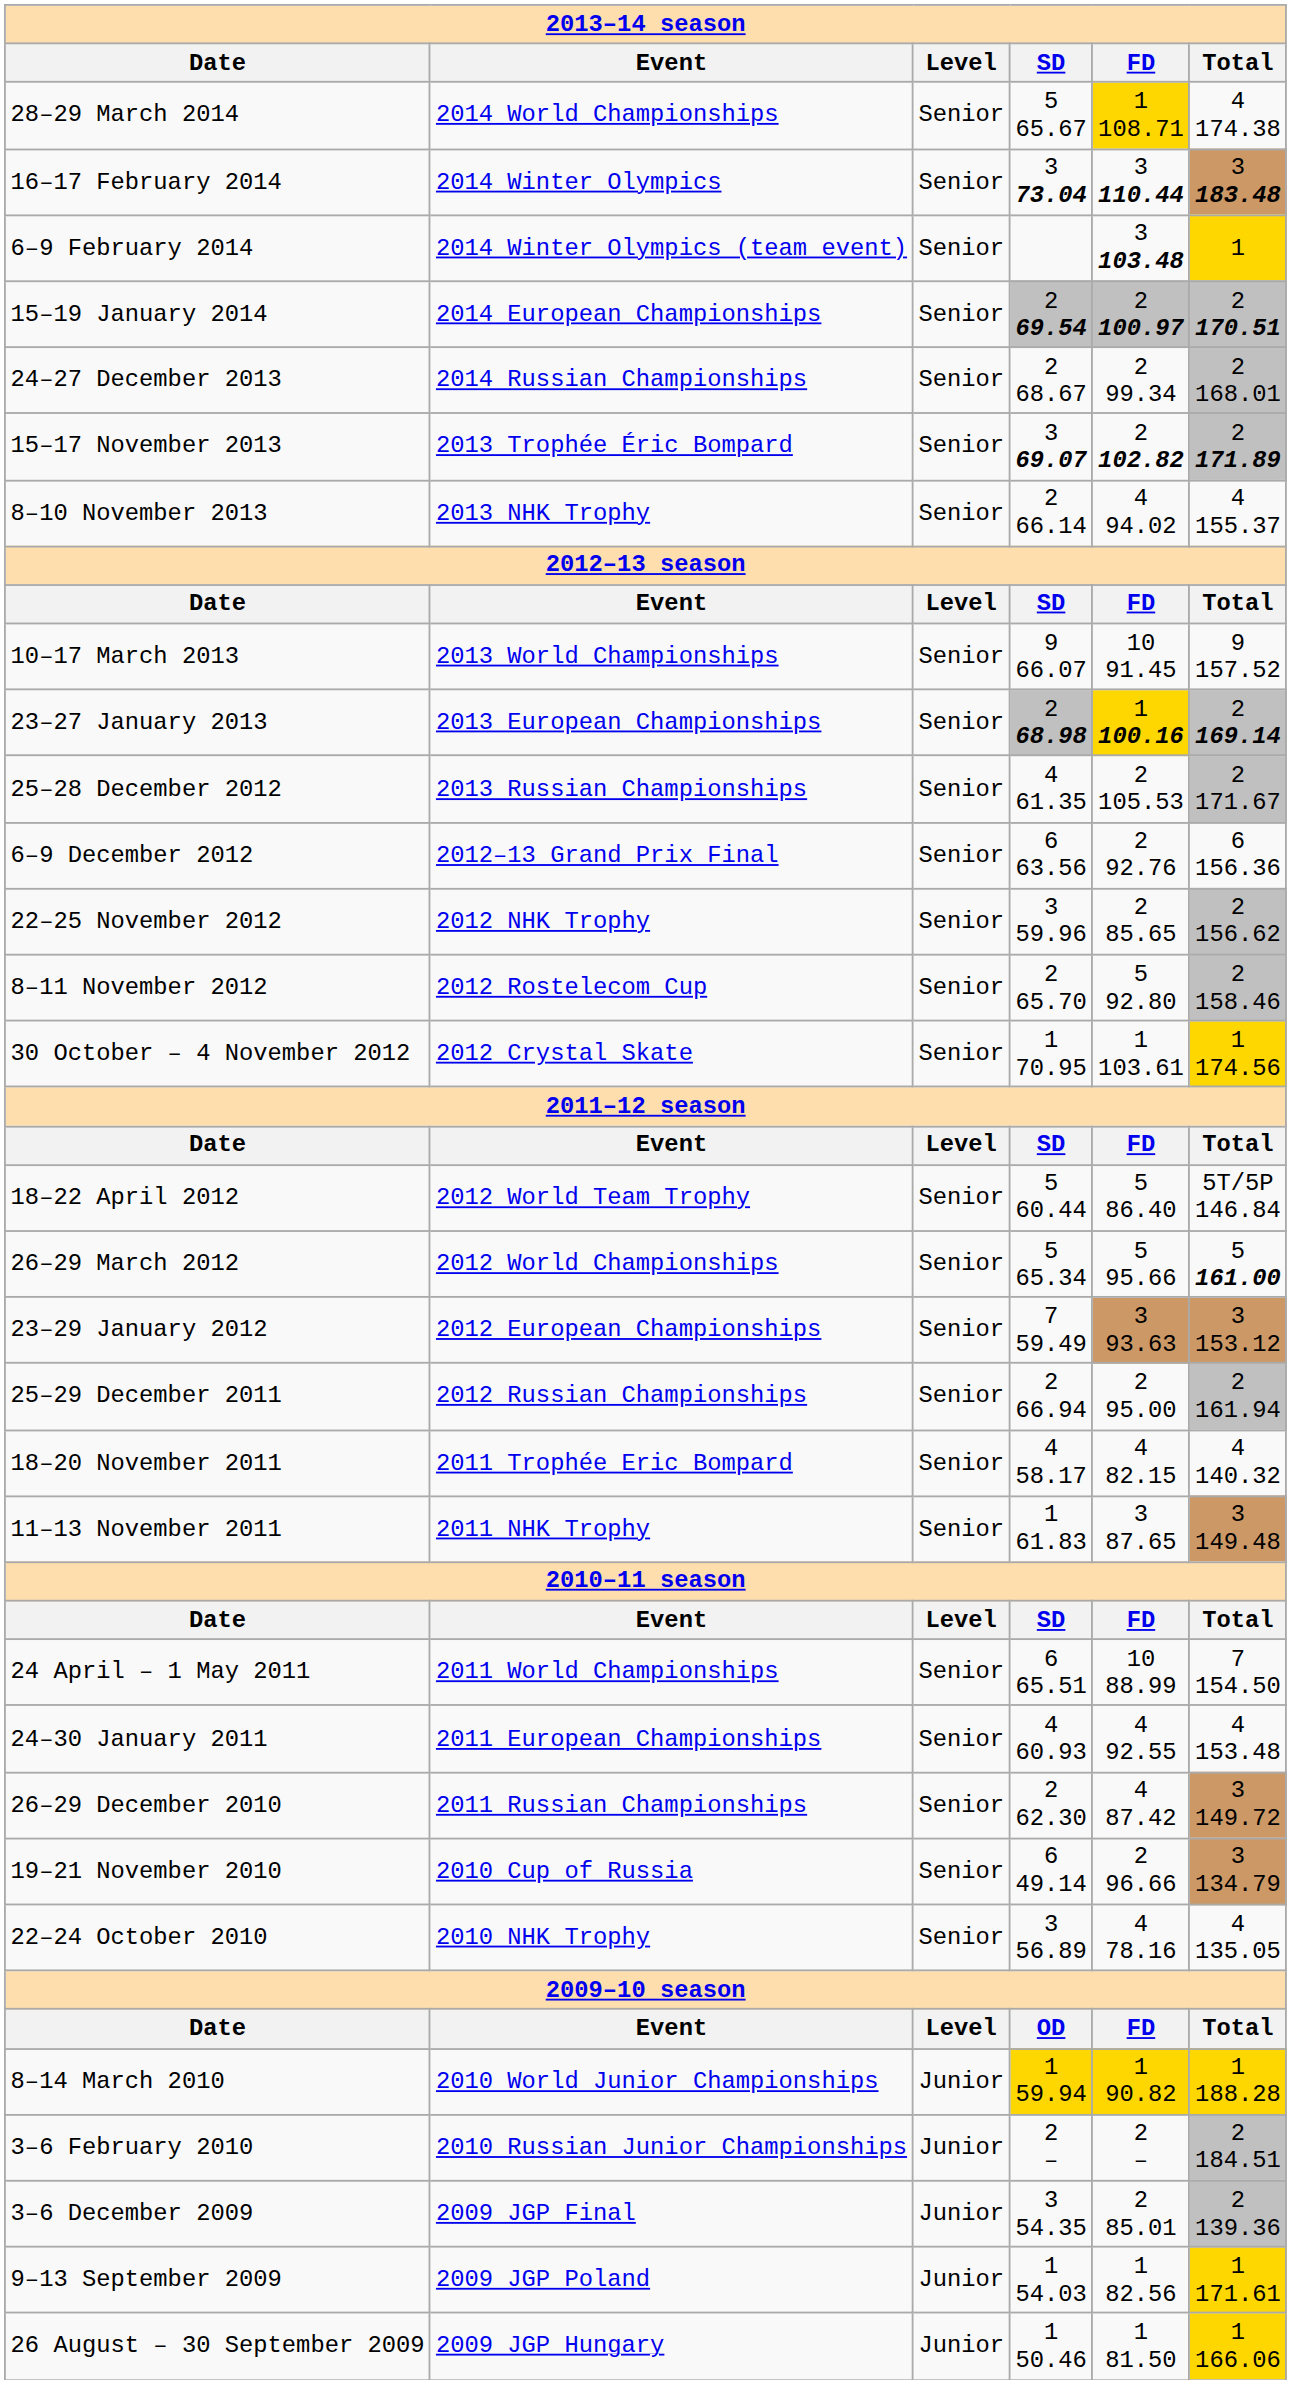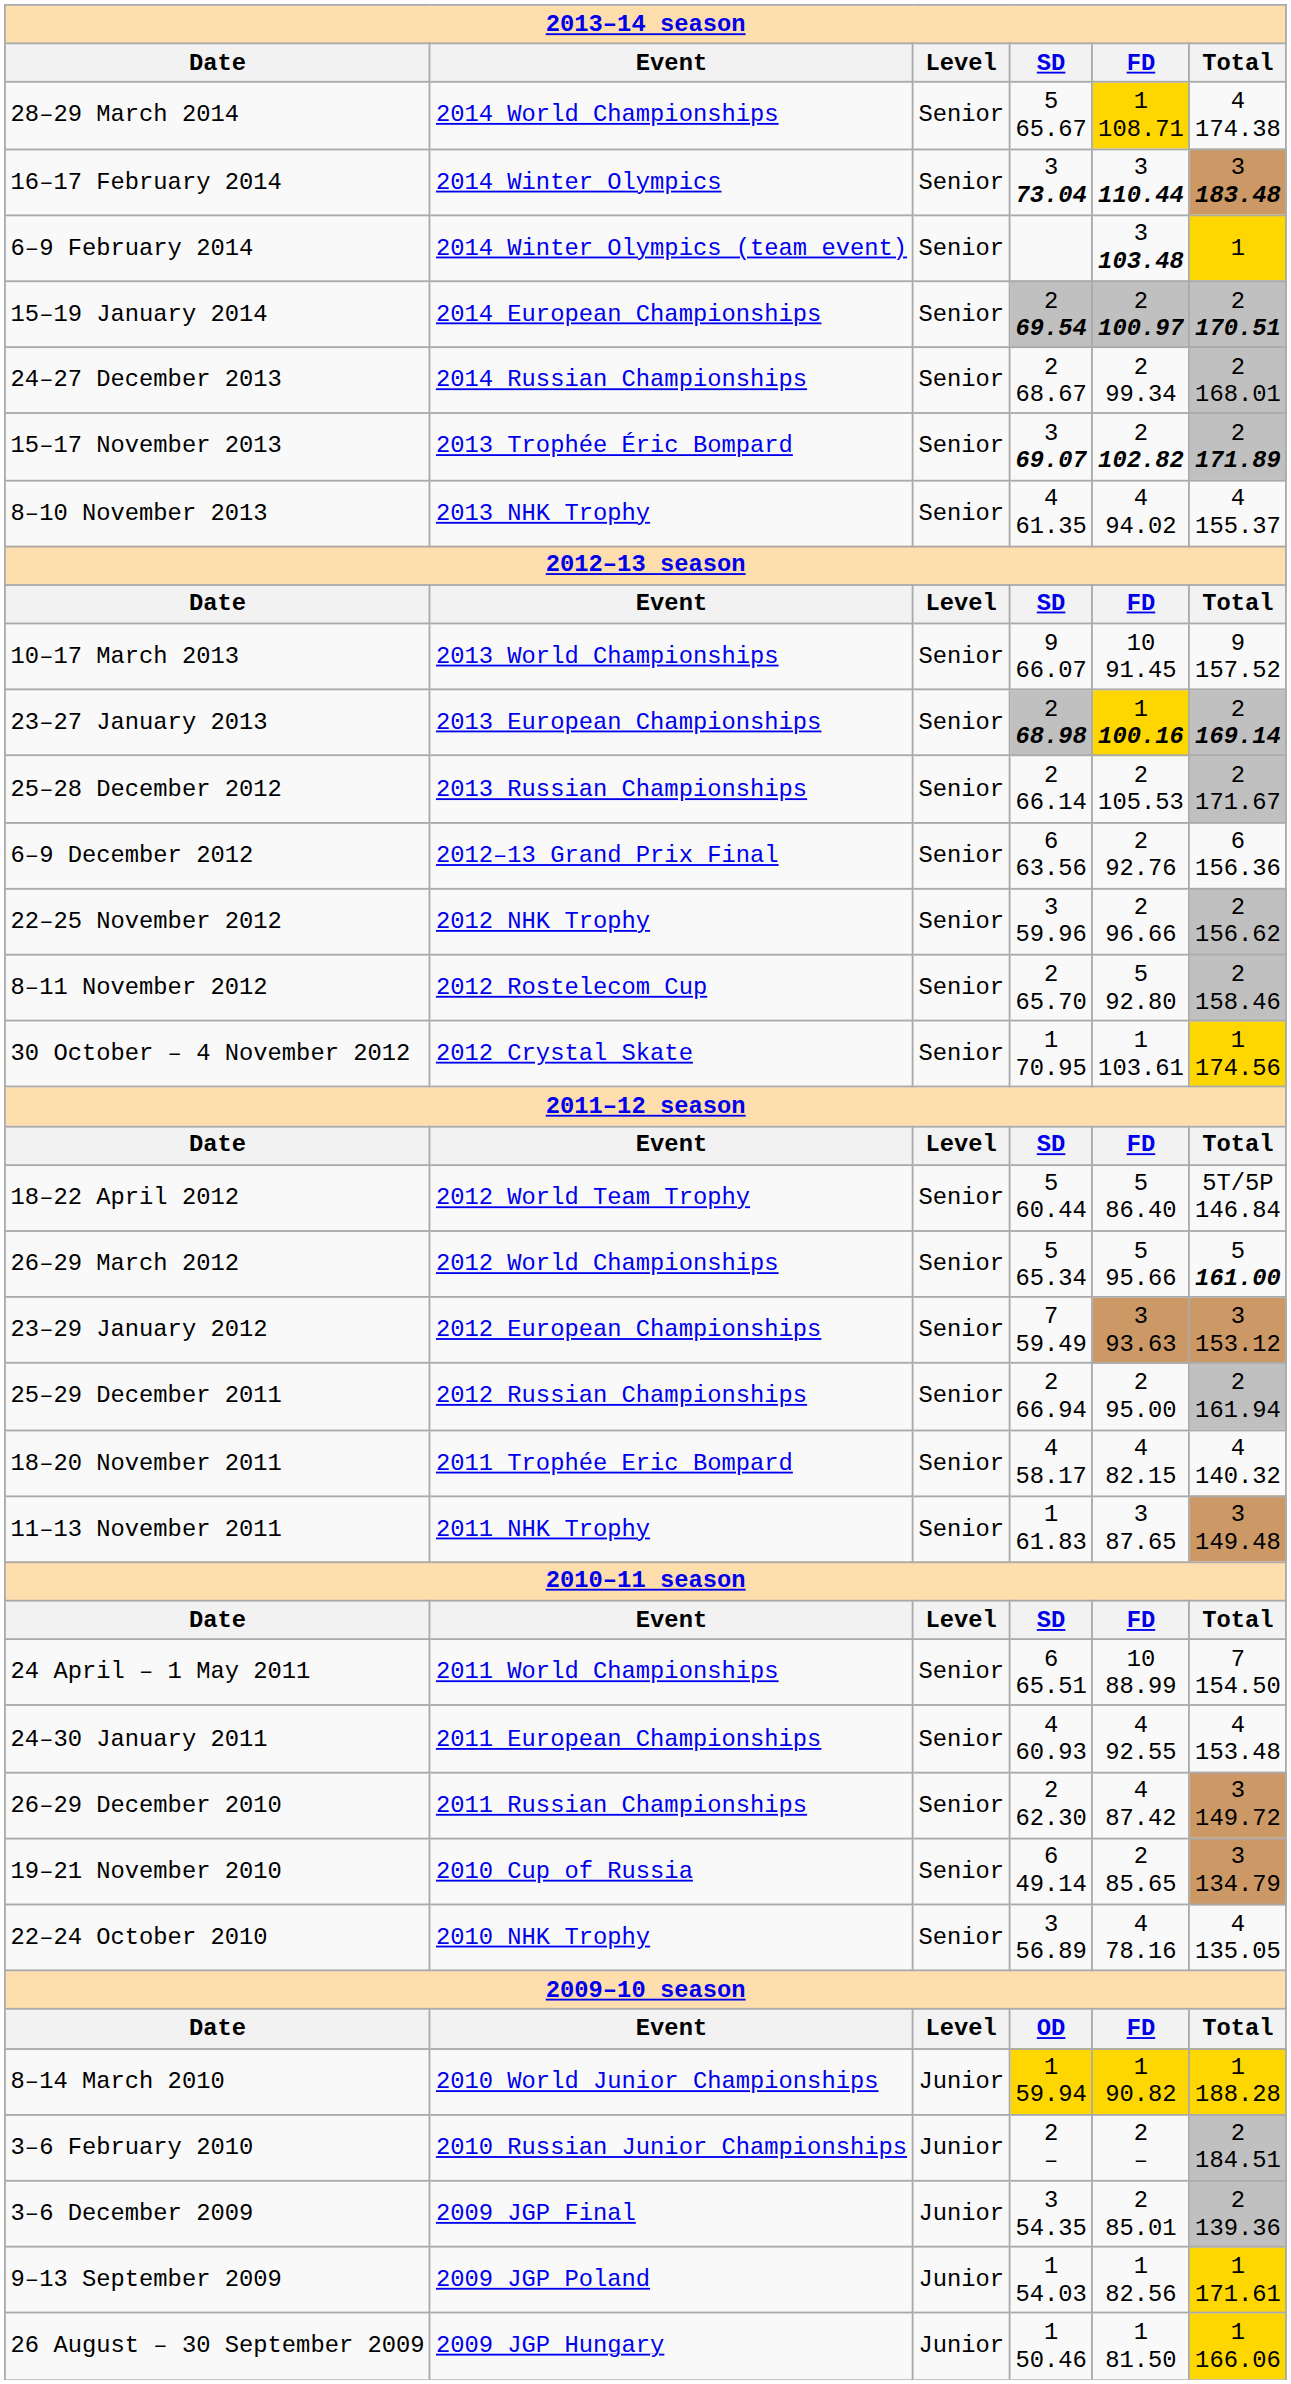 <table class="wikitable">
 <tr>
 <th style="background-color: #ffdead; " colspan=7 align=center><a href='#'>2013–14 season</a></th>
 </tr>
 <tr>
 <th>Date</th>
 <th>Event</th>
 <th>Level</th>
 <th><a href='#'>SD</a></th>
 <th><a href='#'>FD</a></th>
 <th>Total</th>
 </tr>
 <tr>
 <td>28–29 March 2014</td>
 <td><a href='#'>2014 World Championships</a></td>
 <td>Senior</td>
 <td align=center>5 <br> 65.67</td>
 <td align=center bgcolor=gold>1 <br> 108.71</td>
 <td align=center>4 <br> 174.38</td>
 </tr>
 <tr>
 <td>16–17 February 2014</td>
 <td><a href='#'>2014 Winter Olympics</a></td>
 <td>Senior</td>
 <td align=center>3 <br> <strong><em>73.04</em></strong></td>
 <td align=center>3 <br> <strong><em>110.44</em></strong></td>
 <td align=center bgcolor=cc9966>3 <br> <strong><em>183.48</em></strong></td>
 </tr>
 <tr>
 <td>6–9 February 2014</td>
 <td><a href='#'>2014 Winter Olympics (team event)</a></td>
 <td>Senior</td>
 <td align=center><br></td>
 <td align=center>3 <br> <strong><em>103.48</em></strong></td>
 <td align=center bgcolor=gold>1 <br></td>
 </tr>
 <tr>
 <td>15–19 January 2014</td>
 <td><a href='#'>2014 European Championships</a></td>
 <td>Senior</td>
 <td align=center bgcolor=silver>2 <br> <strong><em>69.54</em></strong></td>
 <td align=center bgcolor=silver>2 <br> <strong><em>100.97</em></strong></td>
 <td align=center bgcolor=silver>2 <br> <strong><em>170.51</em></strong></td>
 </tr>
 <tr>
 <td>24–27 December 2013</td>
 <td><a href='#'>2014 Russian Championships</a></td>
 <td>Senior</td>
 <td align=center>2 <br> 68.67</td>
 <td align=center>2 <br> 99.34</td>
 <td align=center bgcolor=silver>2 <br> 168.01</td>
 </tr>
 <tr>
 <td>15–17 November 2013</td>
 <td><a href='#'>2013 Trophée Éric Bompard</a></td>
 <td>Senior</td>
 <td align=center>3 <br> <strong><em>69.07</em></strong></td>
 <td align=center>2 <br> <strong><em>102.82</em></strong></td>
 <td align=center bgcolor=silver>2 <br> <strong><em>171.89</em></strong></td>
 </tr>
 <tr>
 <td>8–10 November 2013</td>
 <td><a href='#'>2013 NHK Trophy</a></td>
 <td>Senior</td>
-<td align=center>2 <br> 66.14</td>
+<td align=center>4 <br> 61.35</td>
 <td align=center>4 <br> 94.02</td>
 <td align=center>4 <br> 155.37</td>
 </tr>
 <tr>
 <th style="background-color: #ffdead; " colspan=7 align=center><a href='#'>2012–13 season</a></th>
 </tr>
 <tr>
 <th>Date</th>
 <th>Event</th>
 <th>Level</th>
 <th><a href='#'>SD</a></th>
 <th><a href='#'>FD</a></th>
 <th>Total</th>
 </tr>
 <tr>
 <td>10–17 March 2013</td>
 <td><a href='#'>2013 World Championships</a></td>
 <td>Senior</td>
 <td align=center>9 <br> 66.07</td>
 <td align=center>10 <br> 91.45</td>
 <td align=center>9 <br> 157.52</td>
 </tr>
 <tr>
 <td>23–27 January 2013</td>
 <td><a href='#'>2013 European Championships</a></td>
 <td>Senior</td>
 <td align=center bgcolor=silver>2 <br> <strong><em>68.98</em></strong></td>
 <td align=center bgcolor=gold>1 <br> <strong><em>100.16</em></strong></td>
 <td align=center bgcolor=silver>2 <br> <strong><em>169.14</em></strong></td>
 </tr>
 <tr>
 <td>25–28 December 2012</td>
 <td><a href='#'>2013 Russian Championships</a></td>
 <td>Senior</td>
-<td align=center>4 <br> 61.35</td>
+<td align=center>2 <br> 66.14</td>
 <td align=center>2 <br> 105.53</td>
 <td align=center bgcolor=silver>2 <br> 171.67</td>
 </tr>
 <tr>
 <td>6–9 December 2012</td>
 <td><a href='#'>2012–13 Grand Prix Final</a></td>
 <td>Senior</td>
 <td align=center>6 <br> 63.56</td>
 <td align=center>2 <br> 92.76</td>
 <td align=center>6 <br> 156.36</td>
 </tr>
 <tr>
 <td>22–25 November 2012</td>
 <td><a href='#'>2012 NHK Trophy</a></td>
 <td>Senior</td>
 <td align=center>3 <br> 59.96</td>
-<td align=center>2 <br> 85.65</td>
+<td align=center>2 <br> 96.66</td>
 <td align=center bgcolor=silver>2 <br> 156.62</td>
 </tr>
 <tr>
 <td>8–11 November 2012</td>
 <td><a href='#'>2012 Rostelecom Cup</a></td>
 <td>Senior</td>
 <td align=center>2 <br> 65.70</td>
 <td align=center>5 <br> 92.80</td>
 <td align=center bgcolor=silver>2 <br> 158.46</td>
 </tr>
 <tr>
 <td>30 October – 4 November 2012</td>
 <td><a href='#'>2012 Crystal Skate</a></td>
 <td>Senior</td>
 <td align=center>1 <br> 70.95</td>
 <td align=center>1 <br> 103.61</td>
 <td align=center bgcolor=gold>1 <br> 174.56</td>
 </tr>
 <tr>
 <th style="background-color: #ffdead; " colspan=7 align=center><a href='#'>2011–12 season</a></th>
 </tr>
 <tr>
 <th>Date</th>
 <th>Event</th>
 <th>Level</th>
 <th><a href='#'>SD</a></th>
 <th><a href='#'>FD</a></th>
 <th>Total</th>
 </tr>
 <tr>
 <td>18–22 April 2012</td>
 <td><a href='#'>2012 World Team Trophy</a></td>
 <td>Senior</td>
 <td align=center>5 <br> 60.44</td>
 <td align=center>5 <br> 86.40</td>
 <td align=center>5T/5P <br> 146.84</td>
 </tr>
 <tr>
 <td>26–29 March 2012</td>
 <td><a href='#'>2012 World Championships</a></td>
 <td>Senior</td>
 <td align=center>5 <br> 65.34</td>
 <td align=center>5 <br> 95.66</td>
 <td align=center>5 <br> <strong><em>161.00</em></strong></td>
 </tr>
 <tr>
 <td>23–29 January 2012</td>
 <td><a href='#'>2012 European Championships</a></td>
 <td>Senior</td>
 <td align=center>7 <br> 59.49</td>
 <td align=center bgcolor=cc9966>3 <br> 93.63</td>
 <td align=center bgcolor=cc9966>3 <br> 153.12</td>
 </tr>
 <tr>
 <td>25–29 December 2011</td>
 <td><a href='#'>2012 Russian Championships</a></td>
 <td>Senior</td>
 <td align=center>2 <br> 66.94</td>
 <td align=center>2 <br> 95.00</td>
 <td align=center bgcolor=silver>2 <br> 161.94</td>
 </tr>
 <tr>
 <td>18–20 November 2011</td>
 <td><a href='#'>2011 Trophée Eric Bompard</a></td>
 <td>Senior</td>
 <td align=center>4 <br> 58.17</td>
 <td align=center>4 <br> 82.15</td>
 <td align=center>4 <br> 140.32</td>
 </tr>
 <tr>
 <td>11–13 November 2011</td>
 <td><a href='#'>2011 NHK Trophy</a></td>
 <td>Senior</td>
 <td align=center>1 <br> 61.83</td>
 <td align=center>3 <br> 87.65</td>
 <td align=center bgcolor=cc9966>3 <br> 149.48</td>
 </tr>
 <tr>
 <th style="background-color: #ffdead; " colspan=7 align=center><a href='#'>2010–11 season</a></th>
 </tr>
 <tr>
 <th>Date</th>
 <th>Event</th>
 <th>Level</th>
 <th><a href='#'>SD</a></th>
 <th><a href='#'>FD</a></th>
 <th>Total</th>
 </tr>
 <tr>
 <td>24 April – 1 May 2011</td>
 <td><a href='#'>2011 World Championships</a></td>
 <td>Senior</td>
 <td align=center>6 <br> 65.51</td>
 <td align=center>10 <br> 88.99</td>
 <td align=center>7 <br> 154.50</td>
 </tr>
 <tr>
 <td>24–30 January 2011</td>
 <td><a href='#'>2011 European Championships</a></td>
 <td>Senior</td>
 <td align=center>4 <br> 60.93</td>
 <td align=center>4 <br> 92.55</td>
 <td align=center>4 <br> 153.48</td>
 </tr>
 <tr>
 <td>26–29 December 2010</td>
 <td><a href='#'>2011 Russian Championships</a></td>
 <td>Senior</td>
 <td align=center>2 <br> 62.30</td>
 <td align=center>4 <br> 87.42</td>
 <td align=center bgcolor=cc9966>3 <br> 149.72</td>
 </tr>
 <tr>
 <td>19–21 November 2010</td>
 <td><a href='#'>2010 Cup of Russia</a></td>
 <td>Senior</td>
 <td align=center>6 <br> 49.14</td>
-<td align=center>2 <br> 96.66</td>
+<td align=center>2 <br> 85.65</td>
 <td align=center bgcolor=cc9966>3 <br> 134.79</td>
 </tr>
 <tr>
 <td>22–24 October 2010</td>
 <td><a href='#'>2010 NHK Trophy</a></td>
 <td>Senior</td>
 <td align=center>3 <br> 56.89</td>
 <td align=center>4 <br> 78.16</td>
 <td align=center>4 <br> 135.05</td>
 </tr>
 <tr>
 <th style="background-color: #ffdead; " colspan=7 align=center><a href='#'>2009–10 season</a></th>
 </tr>
 <tr>
 <th>Date</th>
 <th>Event</th>
 <th>Level</th>
 <th><a href='#'>OD</a></th>
 <th><a href='#'>FD</a></th>
 <th>Total</th>
 </tr>
 <tr>
 <td>8–14 March 2010</td>
 <td><a href='#'>2010 World Junior Championships</a></td>
 <td>Junior</td>
 <td align=center bgcolor=gold>1 <br> 59.94</td>
 <td align=center bgcolor=gold>1 <br> 90.82</td>
 <td align=center bgcolor=gold>1 <br> 188.28</td>
 </tr>
 <tr>
 <td>3–6 February 2010</td>
 <td><a href='#'>2010 Russian Junior Championships</a></td>
 <td>Junior</td>
 <td align=center>2 <br> –</td>
 <td align=center>2 <br> –</td>
 <td align=center bgcolor=silver>2 <br> 184.51</td>
 </tr>
 <tr>
 <td>3–6 December 2009</td>
 <td><a href='#'>2009 JGP Final</a></td>
 <td>Junior</td>
 <td align=center>3 <br> 54.35</td>
 <td align=center>2 <br> 85.01</td>
 <td align=center bgcolor=silver>2 <br> 139.36</td>
 </tr>
 <tr>
 <td>9–13 September 2009</td>
 <td><a href='#'>2009 JGP Poland</a></td>
 <td>Junior</td>
 <td align=center>1 <br> 54.03</td>
 <td align=center>1 <br> 82.56</td>
 <td align=center bgcolor=gold>1 <br> 171.61</td>
 </tr>
 <tr>
 <td>26 August – 30 September 2009</td>
 <td><a href='#'>2009 JGP Hungary</a></td>
 <td>Junior</td>
 <td align=center>1 <br> 50.46</td>
 <td align=center>1 <br> 81.50</td>
 <td align=center bgcolor=gold>1 <br> 166.06</td>
 </tr>
 </table>
